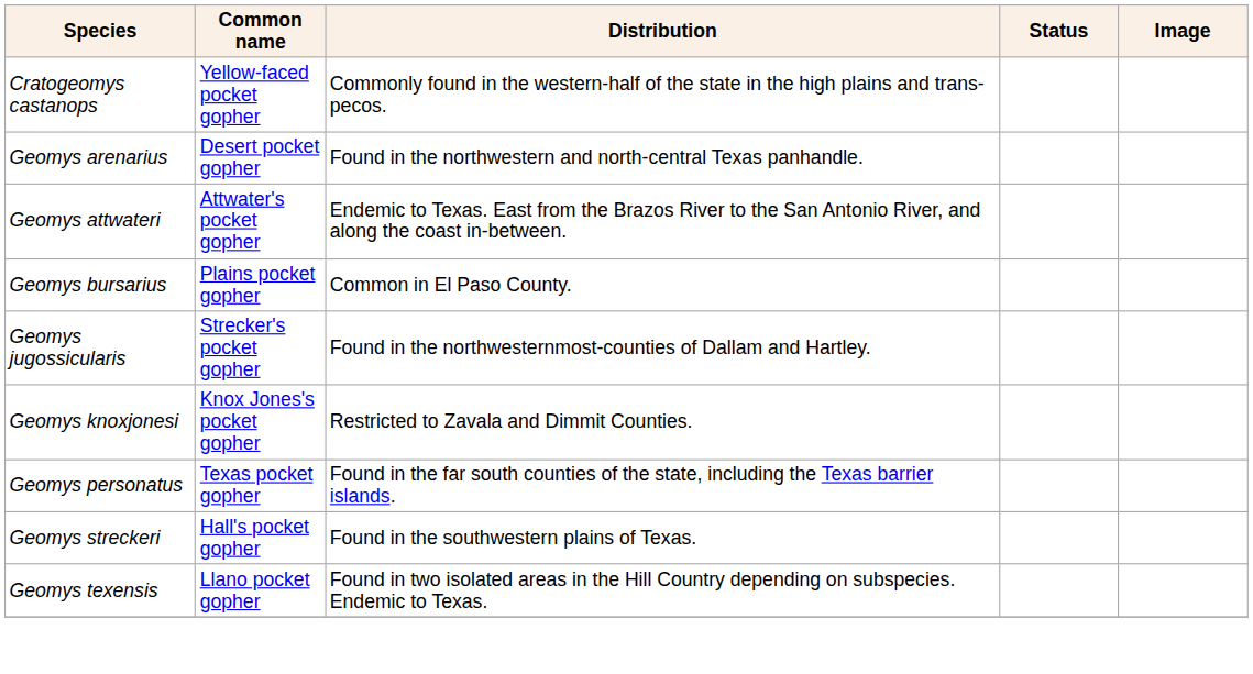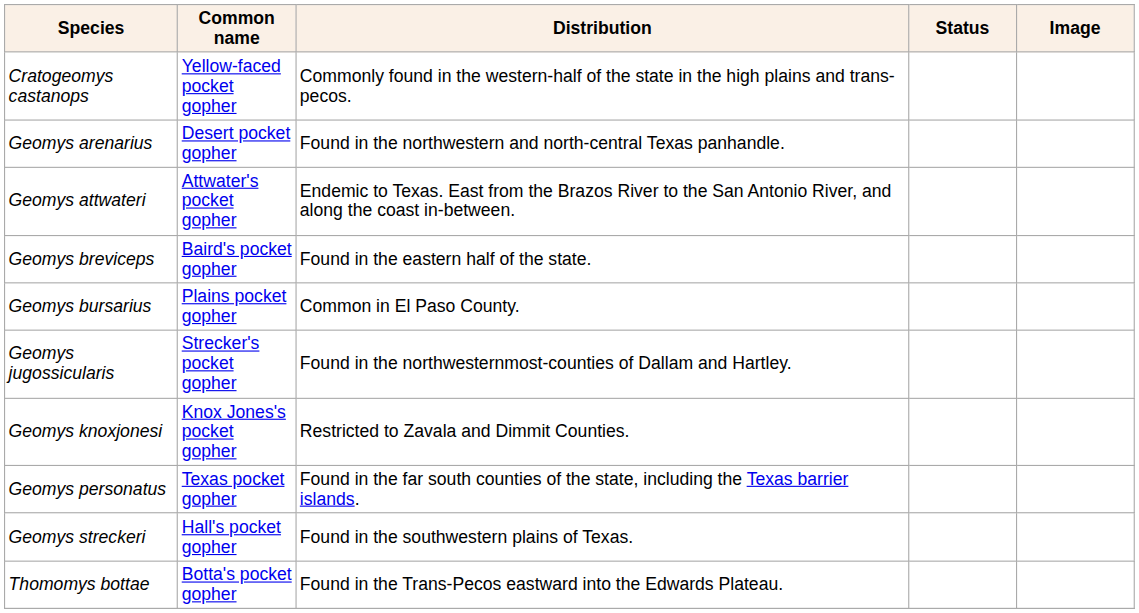 <table class="sortable wikitable plainrowheaders" border="0" style="background:#ffffff" align="top" class="sortable wikitable">
 <tr ->
 <th scope="col" style="background-color:Linen; color:Black" width=150 px>Species</th>
 <th scope="col" style="background-color:Linen; color:Black" width=100 px>Common name</th>
 <th scope="col" style="background:Linen; color:Black" width=550 px>Distribution</th>
 <th scope="col" style="background-color:Linen; color:Black" width=90 px>Status</th>
 <th scope="col" style="background:Linen; color:Black" width=100 px>Image</th>
 </tr>
 <tr>
 <td !scope="row" style="background:#ffffff"><em>Cratogeomys castanops</em></td>
 <td><a href='#'>Yellow-faced pocket gopher</a></td>
 <td>Commonly found in the western-half of the state in the high plains and trans-pecos.</td>
 <td></td>
 <td></td>
 </tr>
 <tr>
 <td !scope="row" style="background:#ffffff"><em>Geomys arenarius</em></td>
 <td><a href='#'>Desert pocket gopher</a></td>
 <td>Found in the northwestern and north-central Texas panhandle.</td>
 <td></td>
 <td></td>
 </tr>
 <tr>
 <td !scope="row" style="background:#ffffff"><em>Geomys attwateri</em></td>
 <td><a href='#'>Attwater's pocket gopher</a></td>
 <td>Endemic to Texas. East from the Brazos River to the San Antonio River, and along the coast in-between.</td>
+<td></td>
+<td></td>
+</tr>
+<tr>
+<td !scope="row" style="background:#ffffff"><em>Geomys breviceps</em></td>
+<td><a href='#'>Baird's pocket gopher</a></td>
+<td>Found in the eastern half of the state.</td>
 <td></td>
 <td></td>
 </tr>
 <tr>
 <td !scope="row" style="background:#ffffff"><em>Geomys bursarius</em></td>
 <td><a href='#'>Plains pocket gopher</a></td>
 <td>Common in El Paso County.</td>
 <td></td>
 <td></td>
 </tr>
 <tr>
 <td !scope="row" style="background:#ffffff"><em>Geomys jugossicularis</em></td>
 <td><a href='#'>Strecker's pocket gopher</a></td>
 <td>Found in the northwesternmost-counties of Dallam and Hartley.</td>
 <td></td>
 </tr>
 <tr>
 <td !scope="row" style="background:#ffffff"><em>Geomys knoxjonesi</em></td>
 <td><a href='#'>Knox Jones's pocket gopher</a></td>
 <td>Restricted to Zavala and Dimmit Counties.</td>
 <td></td>
 <td></td>
 </tr>
 <tr>
 <td !scope="row" style="background:#ffffff"><em>Geomys personatus</em></td>
 <td><a href='#'>Texas pocket gopher</a></td>
 <td>Found in the far south counties of the state, including the <a href='#'>Texas barrier islands</a>.</td>
 <td></td>
 <td></td>
 </tr>
 <tr>
 <td !scope="row" style="background:#ffffff"><em>Geomys streckeri</em></td>
 <td><a href='#'>Hall's pocket gopher</a></td>
 <td>Found in the southwestern plains of Texas.</td>
 <td></td>
 </tr>
 <tr>
-<td !scope="row" style="background:#ffffff"><em>Geomys texensis</em></td>
-<td><a href='#'>Llano pocket gopher</a></td>
-<td>Found in two isolated areas in the Hill Country depending on subspecies. Endemic to Texas.</td>
+<td !scope="row" style="background:#ffffff"><em>Thomomys bottae</em></td>
+<td><a href='#'>Botta's pocket gopher</a></td>
+<td>Found in the Trans-Pecos eastward into the Edwards Plateau.</td>
 <td></td>
 <td></td>
 </tr>
 <tr>
 </tr>
 </table>
